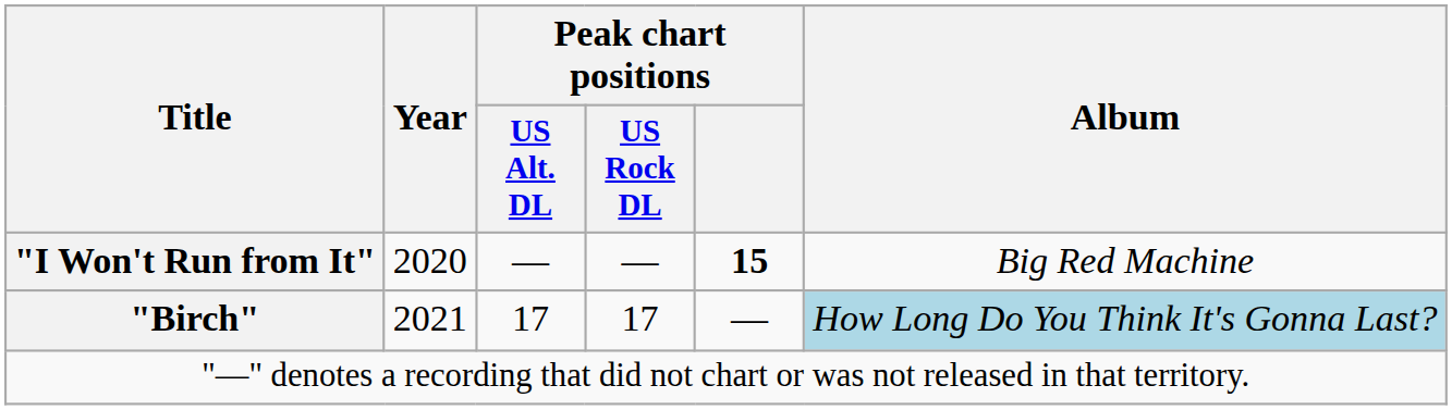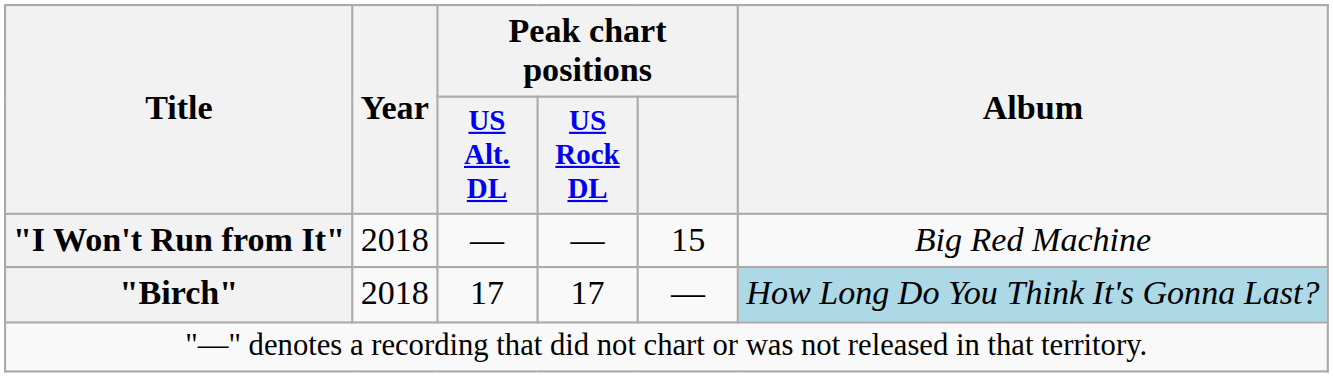 <table class="wikitable plainrowheaders" style="text-align:center;">
 <tr>
 <th rowspan="2" scope="col">Title</th>
 <th rowspan="2" scope="col">Year</th>
 <th colspan="3" scope="col">Peak chart positions</th>
 <th rowspan="2" scope="col">Album</th>
 </tr>
 <tr>
 <th scope="col" style="width:3em;font-size:85%;"><a href='#'>US<br>Alt.<br>DL</a><br></th>
 <th scope="col" style="width:3em;font-size:85%;"><a href='#'>US<br>Rock<br>DL</a><br></th>
 <th scope="col" style="width:3em;font-size:85%;"><a href='#'></a><br></th>
 </tr>
 <tr>
 <th scope="row">"I Won't Run from It"</th>
-<td>2020</td>
+<td>2018</td>
 <td>—</td>
 <td>—</td>
-<td><strong>15</strong></td>
+<td>15</td>
 <td><em>Big Red Machine</em></td>
 </tr>
 <tr>
 <th scope="row">"Birch"<br></th>
-<td>2021</td>
+<td>2018</td>
 <td>17</td>
 <td>17</td>
 <td>—</td>
 <td style="background: lightblue;"><em>How Long Do You Think It's Gonna Last?</em></td>
 </tr>
 <tr>
 <td colspan="12" style="font-size:90%">"—" denotes a recording that did not chart or was not released in that territory.</td>
 </tr>
 </table>
